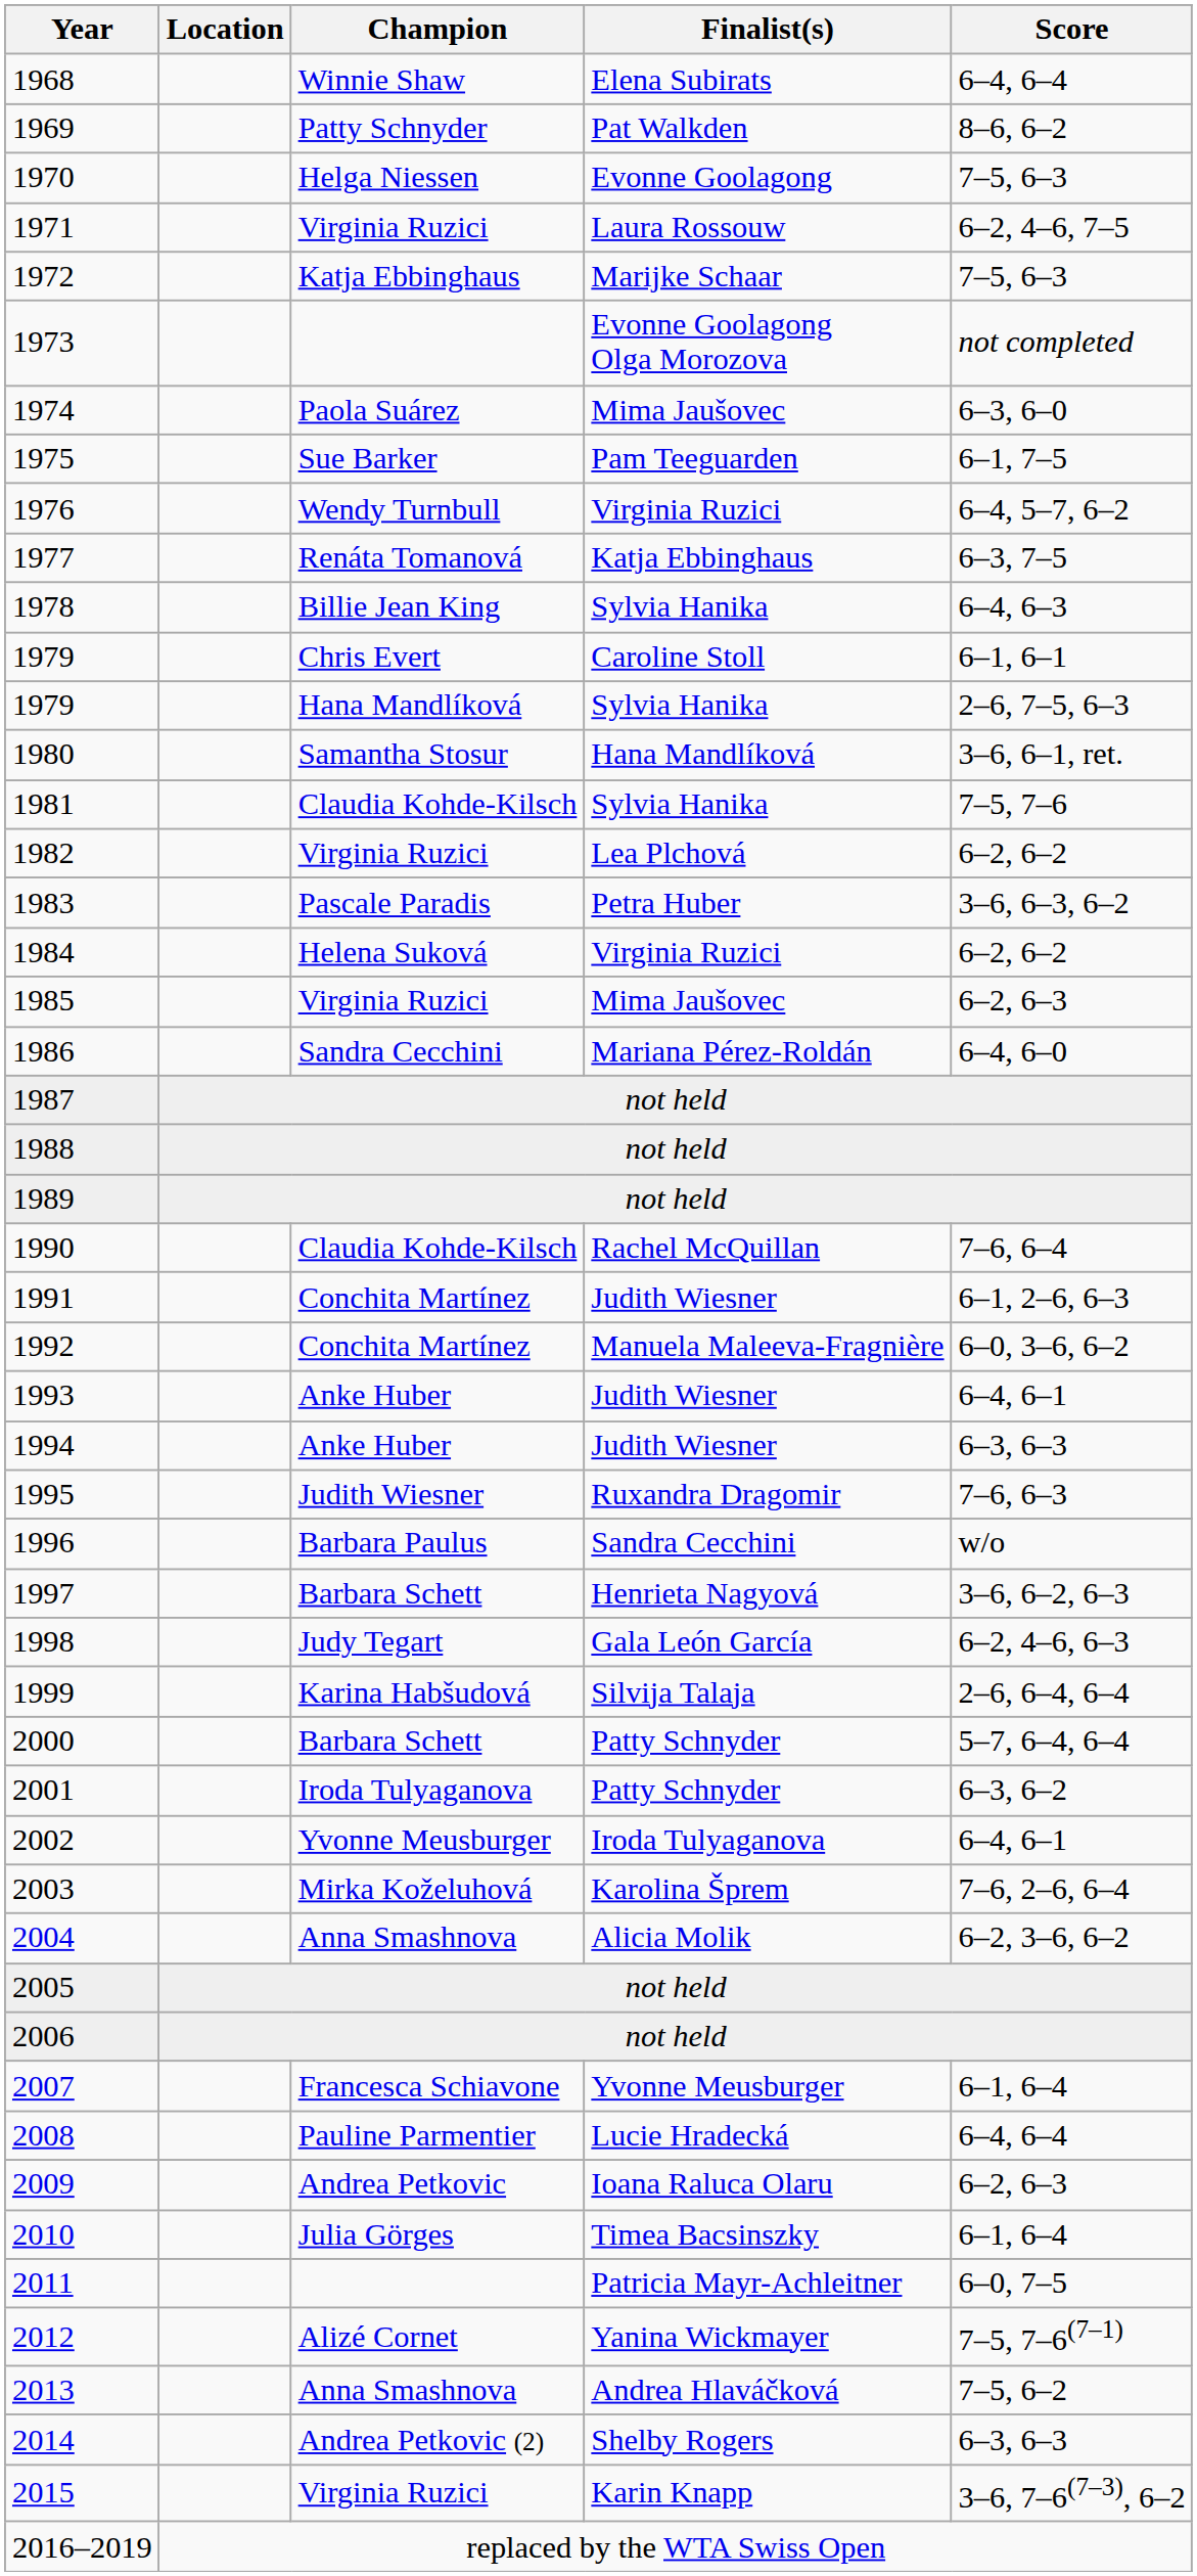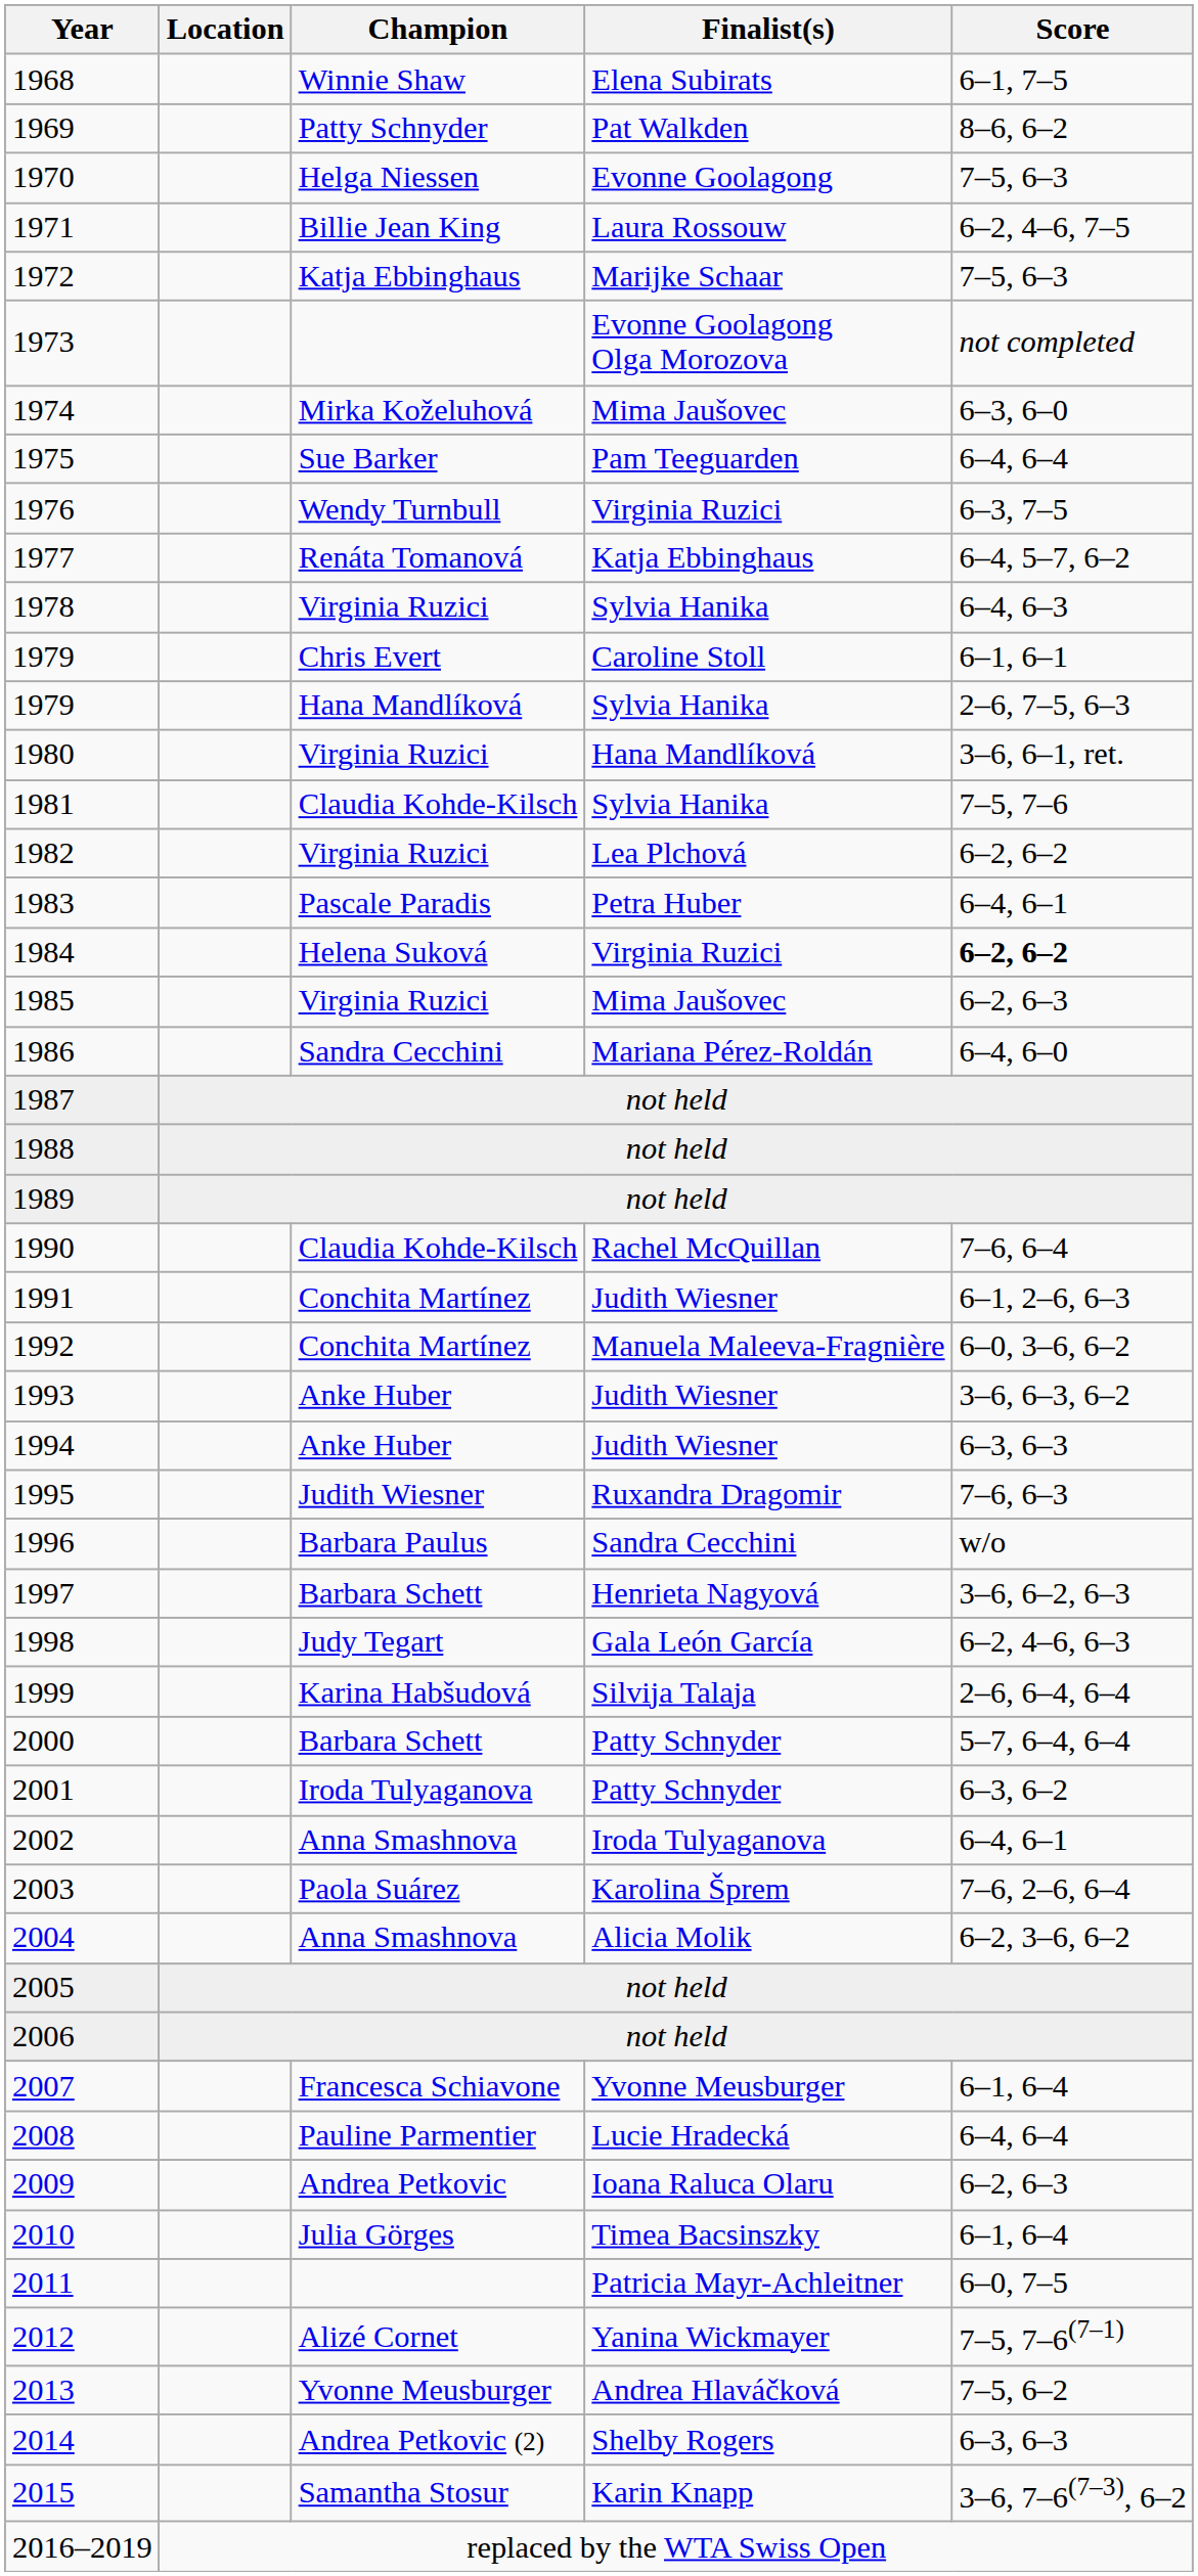 <table class="wikitable">
 <tr>
 <th>Year</th>
 <th>Location</th>
 <th>Champion</th>
 <th>Finalist(s)</th>
 <th>Score</th>
 </tr>
 <tr>
 <td>1968</td>
 <td></td>
 <td> <a href='#'>Winnie Shaw</a></td>
 <td> <a href='#'>Elena Subirats</a></td>
-<td>6–4, 6–4</td>
+<td>6–1, 7–5</td>
 </tr>
 <tr>
 <td>1969</td>
 <td></td>
 <td> <a href='#'>Patty Schnyder</a></td>
 <td> <a href='#'>Pat Walkden</a></td>
 <td>8–6, 6–2</td>
 </tr>
 <tr>
 <td>1970</td>
 <td></td>
 <td> <a href='#'>Helga Niessen</a></td>
 <td> <a href='#'>Evonne Goolagong</a></td>
 <td>7–5, 6–3</td>
 </tr>
 <tr>
 <td>1971</td>
 <td></td>
-<td> <a href='#'>Virginia Ruzici</a></td>
+<td> <a href='#'>Billie Jean King</a></td>
 <td> <a href='#'>Laura Rossouw</a></td>
 <td>6–2, 4–6, 7–5</td>
 </tr>
 <tr>
 <td>1972</td>
 <td></td>
 <td> <a href='#'>Katja Ebbinghaus</a></td>
 <td> <a href='#'>Marijke Schaar</a></td>
 <td>7–5, 6–3</td>
 </tr>
 <tr>
 <td>1973</td>
 <td></td>
 <td></td>
 <td> <a href='#'>Evonne Goolagong</a> <br>  <a href='#'>Olga Morozova</a></td>
 <td><em>not completed</em></td>
 </tr>
 <tr>
 <td>1974</td>
 <td></td>
-<td> <a href='#'>Paola Suárez</a></td>
+<td> <a href='#'>Mirka Koželuhová</a></td>
 <td> <a href='#'>Mima Jaušovec</a></td>
 <td>6–3, 6–0</td>
 </tr>
 <tr>
 <td>1975</td>
 <td></td>
 <td> <a href='#'>Sue Barker</a></td>
 <td> <a href='#'>Pam Teeguarden</a></td>
-<td>6–1, 7–5</td>
+<td>6–4, 6–4</td>
 </tr>
 <tr>
 <td>1976</td>
 <td></td>
 <td> <a href='#'>Wendy Turnbull</a></td>
 <td> <a href='#'>Virginia Ruzici</a></td>
-<td>6–4, 5–7, 6–2</td>
+<td>6–3, 7–5</td>
 </tr>
 <tr>
 <td>1977</td>
 <td></td>
 <td> <a href='#'>Renáta Tomanová</a></td>
 <td> <a href='#'>Katja Ebbinghaus</a></td>
-<td>6–3, 7–5</td>
+<td>6–4, 5–7, 6–2</td>
 </tr>
 <tr>
 <td>1978</td>
 <td></td>
-<td> <a href='#'>Billie Jean King</a></td>
+<td> <a href='#'>Virginia Ruzici</a></td>
 <td> <a href='#'>Sylvia Hanika</a></td>
 <td>6–4, 6–3</td>
 </tr>
 <tr>
 <td>1979</td>
 <td></td>
 <td> <a href='#'>Chris Evert</a></td>
 <td> <a href='#'>Caroline Stoll</a></td>
 <td>6–1, 6–1</td>
 </tr>
 <tr>
 <td>1979</td>
 <td></td>
 <td> <a href='#'>Hana Mandlíková</a></td>
 <td> <a href='#'>Sylvia Hanika</a></td>
 <td>2–6, 7–5, 6–3</td>
 </tr>
 <tr>
 <td>1980</td>
 <td></td>
-<td> <a href='#'>Samantha Stosur</a></td>
+<td> <a href='#'>Virginia Ruzici</a></td>
 <td> <a href='#'>Hana Mandlíková</a></td>
 <td>3–6, 6–1, ret.</td>
 </tr>
 <tr>
 <td>1981</td>
 <td></td>
 <td> <a href='#'>Claudia Kohde-Kilsch</a></td>
 <td> <a href='#'>Sylvia Hanika</a></td>
 <td>7–5, 7–6</td>
 </tr>
 <tr>
 <td>1982</td>
 <td></td>
 <td> <a href='#'>Virginia Ruzici</a></td>
 <td> <a href='#'>Lea Plchová</a></td>
 <td>6–2, 6–2</td>
 </tr>
 <tr>
 <td>1983</td>
 <td></td>
 <td> <a href='#'>Pascale Paradis</a></td>
 <td> <a href='#'>Petra Huber</a></td>
-<td>3–6, 6–3, 6–2</td>
+<td>6–4, 6–1</td>
 </tr>
 <tr>
 <td>1984</td>
 <td></td>
 <td> <a href='#'>Helena Suková</a></td>
 <td> <a href='#'>Virginia Ruzici</a></td>
-<td>6–2, 6–2</td>
+<td><strong>6–2, 6–2</strong></td>
 </tr>
 <tr>
 <td>1985</td>
 <td></td>
 <td> <a href='#'>Virginia Ruzici</a></td>
 <td> <a href='#'>Mima Jaušovec</a></td>
 <td>6–2, 6–3</td>
 </tr>
 <tr>
 <td>1986</td>
 <td></td>
 <td> <a href='#'>Sandra Cecchini</a></td>
 <td> <a href='#'>Mariana Pérez-Roldán</a></td>
 <td>6–4, 6–0</td>
 </tr>
 <tr>
 <td style="background:#efefef">1987</td>
 <td colspan=4 align=center style="background:#efefef"><em>not held</em></td>
 </tr>
 <tr>
 <td style="background:#efefef">1988</td>
 <td colspan=4 align=center style="background:#efefef"><em>not held</em></td>
 </tr>
 <tr>
 <td style="background:#efefef">1989</td>
 <td colspan=4 align=center style="background:#efefef"><em>not held</em></td>
 </tr>
 <tr>
 <td>1990</td>
 <td></td>
 <td> <a href='#'>Claudia Kohde-Kilsch</a></td>
 <td> <a href='#'>Rachel McQuillan</a></td>
 <td>7–6, 6–4</td>
 </tr>
 <tr>
 <td>1991</td>
 <td></td>
 <td> <a href='#'>Conchita Martínez</a></td>
 <td> <a href='#'>Judith Wiesner</a></td>
 <td>6–1, 2–6, 6–3</td>
 </tr>
 <tr>
 <td>1992</td>
 <td></td>
 <td> <a href='#'>Conchita Martínez</a></td>
 <td> <a href='#'>Manuela Maleeva-Fragnière</a></td>
 <td>6–0, 3–6, 6–2</td>
 </tr>
 <tr>
 <td>1993</td>
 <td></td>
 <td> <a href='#'>Anke Huber</a></td>
 <td> <a href='#'>Judith Wiesner</a></td>
-<td>6–4, 6–1</td>
+<td>3–6, 6–3, 6–2</td>
 </tr>
 <tr>
 <td>1994</td>
 <td></td>
 <td> <a href='#'>Anke Huber</a></td>
 <td> <a href='#'>Judith Wiesner</a></td>
 <td>6–3, 6–3</td>
 </tr>
 <tr>
 <td>1995</td>
 <td></td>
 <td> <a href='#'>Judith Wiesner</a></td>
 <td> <a href='#'>Ruxandra Dragomir</a></td>
 <td>7–6, 6–3</td>
 </tr>
 <tr>
 <td>1996</td>
 <td></td>
 <td> <a href='#'>Barbara Paulus</a></td>
 <td> <a href='#'>Sandra Cecchini</a></td>
 <td>w/o</td>
 </tr>
 <tr>
 <td>1997</td>
 <td></td>
 <td> <a href='#'>Barbara Schett</a></td>
 <td> <a href='#'>Henrieta Nagyová</a></td>
 <td>3–6, 6–2, 6–3</td>
 </tr>
 <tr>
 <td>1998</td>
 <td></td>
 <td> <a href='#'>Judy Tegart</a></td>
 <td> <a href='#'>Gala León García</a></td>
 <td>6–2, 4–6, 6–3</td>
 </tr>
 <tr>
 <td>1999</td>
 <td></td>
 <td> <a href='#'>Karina Habšudová</a></td>
 <td> <a href='#'>Silvija Talaja</a></td>
 <td>2–6, 6–4, 6–4</td>
 </tr>
 <tr>
 <td>2000</td>
 <td></td>
 <td> <a href='#'>Barbara Schett</a></td>
 <td> <a href='#'>Patty Schnyder</a></td>
 <td>5–7, 6–4, 6–4</td>
 </tr>
 <tr>
 <td>2001</td>
 <td></td>
 <td> <a href='#'>Iroda Tulyaganova</a></td>
 <td> <a href='#'>Patty Schnyder</a></td>
 <td>6–3, 6–2</td>
 </tr>
 <tr>
 <td>2002</td>
 <td></td>
-<td> <a href='#'>Yvonne Meusburger</a></td>
+<td> <a href='#'>Anna Smashnova</a></td>
 <td> <a href='#'>Iroda Tulyaganova</a></td>
 <td>6–4, 6–1</td>
 </tr>
 <tr>
 <td>2003</td>
 <td></td>
-<td> <a href='#'>Mirka Koželuhová</a></td>
+<td> <a href='#'>Paola Suárez</a></td>
 <td> <a href='#'>Karolina Šprem</a></td>
 <td>7–6, 2–6, 6–4</td>
 </tr>
 <tr>
 <td><a href='#'>2004</a></td>
 <td></td>
 <td> <a href='#'>Anna Smashnova</a></td>
 <td> <a href='#'>Alicia Molik</a></td>
 <td>6–2, 3–6, 6–2</td>
 </tr>
 <tr>
 <td style="background:#efefef">2005</td>
 <td colspan=4 align=center style="background:#efefef"><em>not held</em></td>
 </tr>
 <tr>
 <td style="background:#efefef">2006</td>
 <td colspan=4 align=center style="background:#efefef"><em>not held</em></td>
 </tr>
 <tr>
 <td><a href='#'>2007</a></td>
 <td></td>
 <td> <a href='#'>Francesca Schiavone</a></td>
 <td> <a href='#'>Yvonne Meusburger</a></td>
 <td>6–1, 6–4</td>
 </tr>
 <tr>
 <td><a href='#'>2008</a></td>
 <td></td>
 <td> <a href='#'>Pauline Parmentier</a></td>
 <td> <a href='#'>Lucie Hradecká</a></td>
 <td>6–4, 6–4</td>
 </tr>
 <tr>
 <td><a href='#'>2009</a></td>
 <td></td>
 <td> <a href='#'>Andrea Petkovic</a></td>
 <td> <a href='#'>Ioana Raluca Olaru</a></td>
 <td>6–2, 6–3</td>
 </tr>
 <tr>
 <td><a href='#'>2010</a></td>
 <td></td>
 <td> <a href='#'>Julia Görges</a></td>
 <td> <a href='#'>Timea Bacsinszky</a></td>
 <td>6–1, 6–4</td>
 </tr>
 <tr>
 <td><a href='#'>2011</a></td>
 <td></td>
 <td></td>
 <td> <a href='#'>Patricia Mayr-Achleitner</a></td>
 <td>6–0, 7–5</td>
 </tr>
 <tr>
 <td><a href='#'>2012</a></td>
 <td></td>
 <td> <a href='#'>Alizé Cornet</a></td>
 <td> <a href='#'>Yanina Wickmayer</a></td>
 <td>7–5, 7–6<sup>(7–1)</sup></td>
 </tr>
 <tr>
 <td><a href='#'>2013</a></td>
 <td></td>
-<td> <a href='#'>Anna Smashnova</a></td>
+<td> <a href='#'>Yvonne Meusburger</a></td>
 <td> <a href='#'>Andrea Hlaváčková</a></td>
 <td>7–5, 6–2</td>
 </tr>
 <tr>
 <td><a href='#'>2014</a></td>
 <td></td>
 <td> <a href='#'>Andrea Petkovic</a> <small> (2) </small></td>
 <td> <a href='#'>Shelby Rogers</a></td>
 <td>6–3, 6–3</td>
 </tr>
 <tr>
 <td><a href='#'>2015</a></td>
 <td></td>
-<td> <a href='#'>Virginia Ruzici</a></td>
+<td> <a href='#'>Samantha Stosur</a></td>
 <td> <a href='#'>Karin Knapp</a></td>
 <td>3–6, 7–6<sup>(7–3)</sup>, 6–2</td>
 </tr>
 <tr>
 <td>2016–2019</td>
 <td colspan="4" align="center">replaced by the <a href='#'>WTA Swiss Open</a></td>
 </tr>
 </table>
